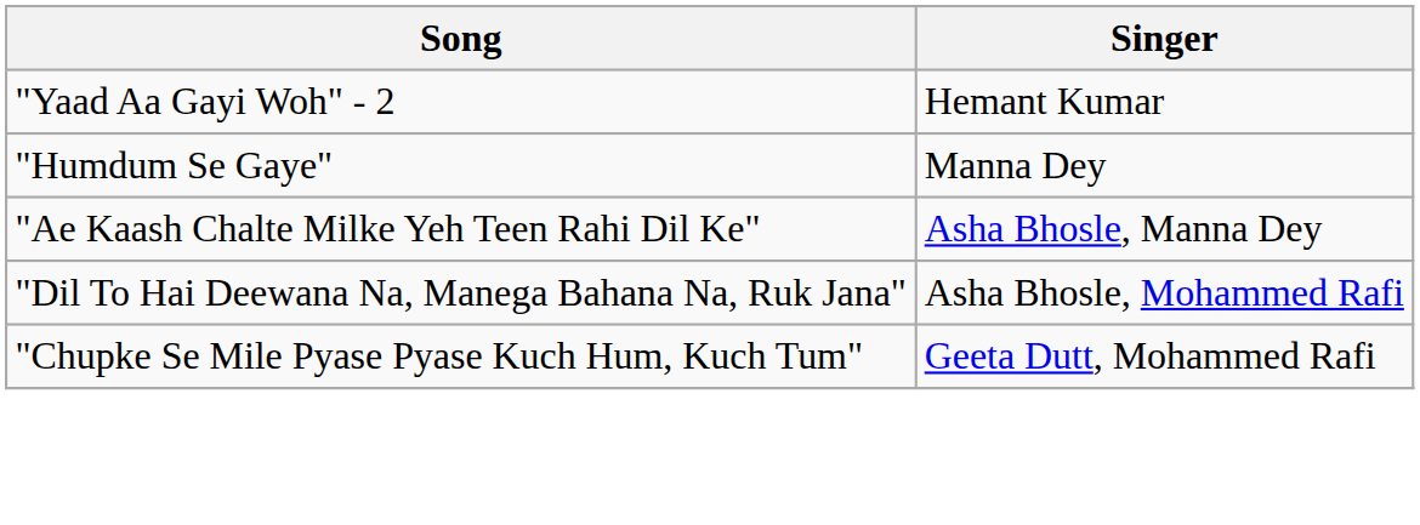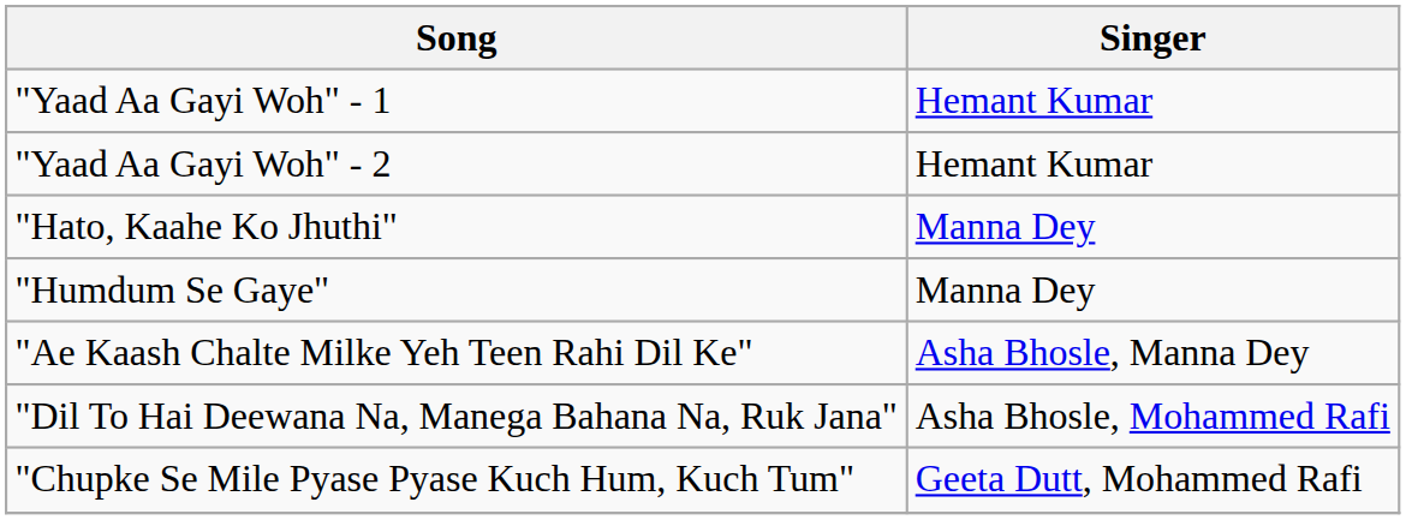 <table class="wikitable" style="font-size:95%;">
 <tr>
 <th>Song</th>
 <th>Singer</th>
 </tr>
 <tr>
+<td>"Yaad Aa Gayi Woh" - 1</td>
+<td><a href='#'>Hemant Kumar</a></td>
+</tr>
+<tr>
 <td>"Yaad Aa Gayi Woh" - 2</td>
 <td>Hemant Kumar</td>
+</tr>
+<tr>
+<td>"Hato, Kaahe Ko Jhuthi"</td>
+<td><a href='#'>Manna Dey</a></td>
 </tr>
 <tr>
 <td>"Humdum Se Gaye"</td>
 <td>Manna Dey</td>
 </tr>
 <tr>
 <td>"Ae Kaash Chalte Milke Yeh Teen Rahi Dil Ke"</td>
 <td><a href='#'>Asha Bhosle</a>, Manna Dey</td>
 </tr>
 <tr>
 <td>"Dil To Hai Deewana Na, Manega Bahana Na, Ruk Jana"</td>
 <td>Asha Bhosle, <a href='#'>Mohammed Rafi</a></td>
 </tr>
 <tr>
 <td>"Chupke Se Mile Pyase Pyase Kuch Hum, Kuch Tum"</td>
 <td><a href='#'>Geeta Dutt</a>, Mohammed Rafi</td>
 </tr>
 <tr>
 </tr>
 </table>
